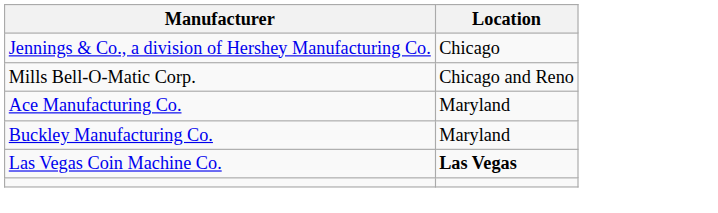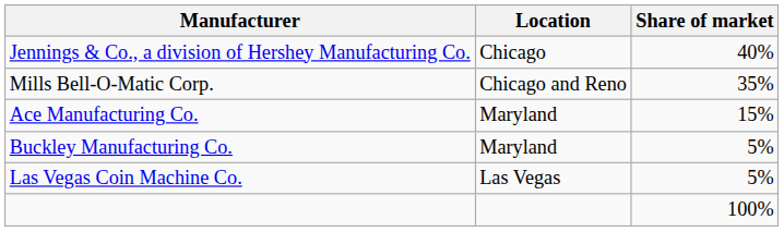 <table class="wikitable">
 <tr>
 <th>Manufacturer</th>
 <th>Location</th>
+<th>Share of market</th>
 </tr>
 <tr>
 <td><a href='#'>Jennings & Co., a division of Hershey Manufacturing Co.</a></td>
 <td>Chicago</td>
+<td align="right">40%</td>
 </tr>
 <tr>
 <td>Mills Bell-O-Matic Corp.</td>
 <td>Chicago and Reno</td>
+<td align="right">35%</td>
 </tr>
 <tr>
 <td><a href='#'>Ace Manufacturing Co.</a></td>
 <td>Maryland</td>
+<td align="right">15%</td>
 </tr>
 <tr>
 <td><a href='#'>Buckley Manufacturing Co.</a></td>
 <td>Maryland</td>
+<td align="right">5%</td>
 </tr>
 <tr>
 <td><a href='#'>Las Vegas Coin Machine Co.</a></td>
-<td><strong>Las Vegas</strong></td>
+<td>Las Vegas</td>
+<td align="right">5%</td>
 </tr>
 <tr>
 <td></td>
 <td></td>
+<td align="right">100%</td>
 </tr>
 </table>
